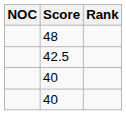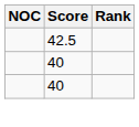 <table class="wikitable">
 <tr>
 <th>NOC</th>
 <th>Score</th>
 <th>Rank</th>
-</tr>
-<tr>
-<td></td>
-<td>48</td>
-<td></td>
 </tr>
 <tr>
 <td></td>
 <td>42.5</td>
 <td></td>
 </tr>
 <tr>
 <td></td>
 <td>40</td>
 <td></td>
 </tr>
 <tr>
 <td></td>
 <td>40</td>
 <td></td>
 </tr>
 </table>
